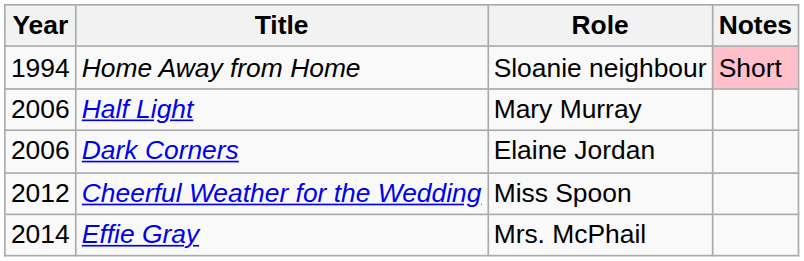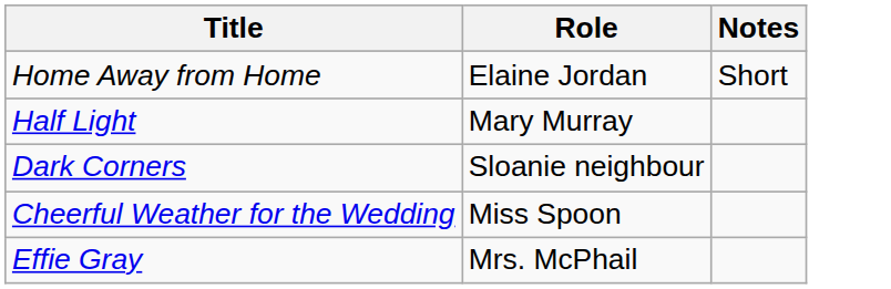 <table class="wikitable sortable">
 <tr>
-<th>Year</th>
 <th>Title</th>
 <th>Role</th>
 <th class="unsortable">Notes</th>
 </tr>
 <tr>
-<td>1994</td>
 <td><em>Home Away from Home</em></td>
-<td>Sloanie neighbour</td>
-<td style="background: pink;">Short</td>
+<td>Elaine Jordan</td>
+<td>Short</td>
 </tr>
 <tr>
-<td>2006</td>
 <td><em><a href='#'>Half Light</a></em></td>
 <td>Mary Murray</td>
 <td></td>
 </tr>
 <tr>
-<td>2006</td>
 <td><em><a href='#'>Dark Corners</a></em></td>
-<td>Elaine Jordan</td>
+<td>Sloanie neighbour</td>
 <td></td>
 </tr>
 <tr>
-<td>2012</td>
 <td><em><a href='#'>Cheerful Weather for the Wedding</a></em></td>
 <td>Miss Spoon</td>
 <td></td>
 </tr>
 <tr>
-<td>2014</td>
 <td><em><a href='#'>Effie Gray</a></em></td>
 <td>Mrs. McPhail</td>
 <td></td>
 </tr>
 </table>
